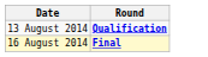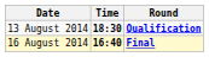 <table class="wikitable">
 <tr>
 <th>Date</th>
+<th>Time</th>
 <th>Round</th>
 </tr>
 <tr>
 <td>13 August 2014</td>
+<td><strong>18:30</strong></td>
 <td><strong><a href='#'>Qualification</a></strong></td>
 </tr>
 <tr style=background:lemonchiffon>
 <td>16 August 2014</td>
+<td><strong>16:40</strong></td>
 <td><strong><a href='#'>Final</a></strong></td>
 </tr>
 </table>
